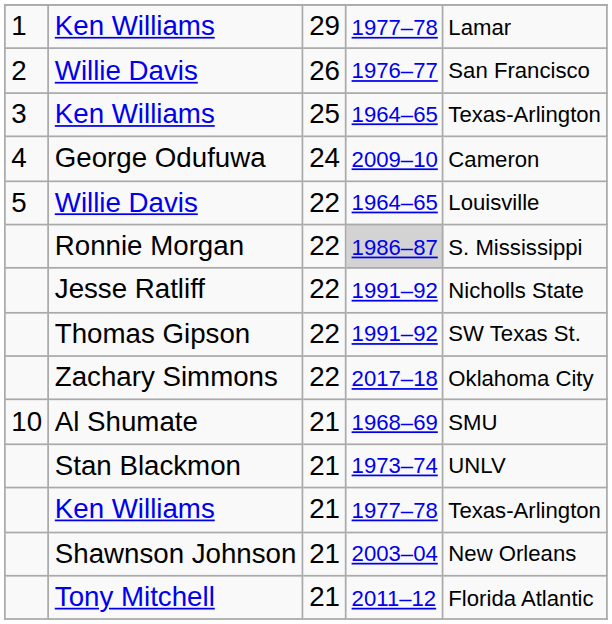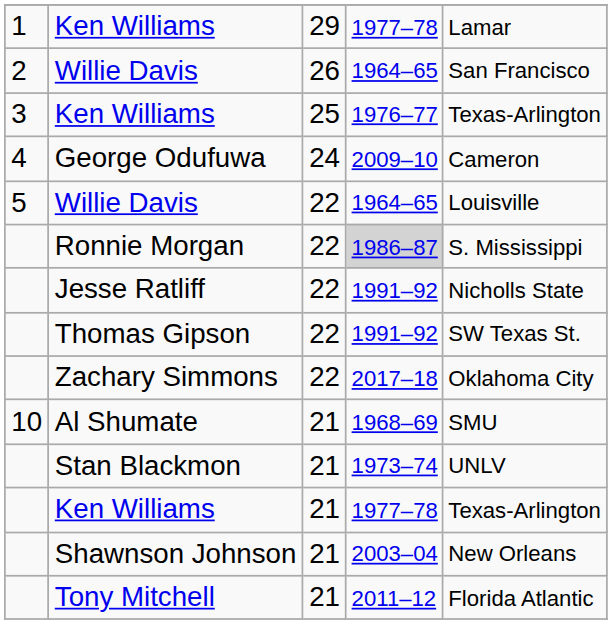 <table class="wikitable">
 <tr>
 </tr>
 <tr>
 <td>1</td>
 <td><a href='#'>Ken Williams</a></td>
 <td>29</td>
 <td style="font-size:80%;"><a href='#'>1977–78</a></td>
 <td style="font-size:80%;">Lamar</td>
 </tr>
 <tr>
 <td>2</td>
 <td><a href='#'>Willie Davis</a></td>
 <td>26</td>
-<td style="font-size:80%;"><a href='#'>1976–77</a></td>
+<td style="font-size:80%;"><a href='#'>1964–65</a></td>
 <td style="font-size:80%;">San Francisco</td>
 </tr>
 <tr>
 <td>3</td>
 <td><a href='#'>Ken Williams</a></td>
 <td>25</td>
-<td style="font-size:80%;"><a href='#'>1964–65</a></td>
+<td style="font-size:80%;"><a href='#'>1976–77</a></td>
 <td style="font-size:80%;">Texas-Arlington</td>
 </tr>
 <tr>
 <td>4</td>
 <td>George Odufuwa</td>
 <td>24</td>
 <td style="font-size:80%;"><a href='#'>2009–10</a></td>
 <td style="font-size:80%;">Cameron</td>
 </tr>
 <tr>
 <td>5</td>
 <td><a href='#'>Willie Davis</a></td>
 <td>22</td>
 <td style="font-size:80%;"><a href='#'>1964–65</a></td>
 <td style="font-size:80%;">Louisville</td>
 </tr>
 <tr>
 <td></td>
 <td>Ronnie Morgan</td>
 <td>22</td>
 <td style="background: lightgrey; font-size:80%;"><a href='#'>1986–87</a></td>
 <td style="font-size:80%;">S. Mississippi</td>
 </tr>
 <tr>
 <td></td>
 <td>Jesse Ratliff</td>
 <td>22</td>
 <td style="font-size:80%;"><a href='#'>1991–92</a></td>
 <td style="font-size:80%;">Nicholls State</td>
 </tr>
 <tr>
 <td></td>
 <td>Thomas Gipson</td>
 <td>22</td>
 <td style="font-size:80%;"><a href='#'>1991–92</a></td>
 <td style="font-size:80%;">SW Texas St.</td>
 </tr>
 <tr>
 <td></td>
 <td>Zachary Simmons</td>
 <td>22</td>
 <td style="font-size:80%;"><a href='#'>2017–18</a></td>
 <td style="font-size:80%;">Oklahoma City</td>
 </tr>
 <tr>
 <td>10</td>
 <td>Al Shumate</td>
 <td>21</td>
 <td style="font-size:80%;"><a href='#'>1968–69</a></td>
 <td style="font-size:80%;">SMU</td>
 </tr>
 <tr>
 <td></td>
 <td>Stan Blackmon</td>
 <td>21</td>
 <td style="font-size:80%;"><a href='#'>1973–74</a></td>
 <td style="font-size:80%;">UNLV</td>
 </tr>
 <tr>
 <td></td>
 <td><a href='#'>Ken Williams</a></td>
 <td>21</td>
 <td style="font-size:80%;"><a href='#'>1977–78</a></td>
 <td style="font-size:80%;">Texas-Arlington</td>
 </tr>
 <tr>
 <td></td>
 <td>Shawnson Johnson</td>
 <td>21</td>
 <td style="font-size:80%;"><a href='#'>2003–04</a></td>
 <td style="font-size:80%;">New Orleans</td>
 </tr>
 <tr>
 <td></td>
 <td><a href='#'>Tony Mitchell</a></td>
 <td>21</td>
 <td style="font-size:80%;"><a href='#'>2011–12</a></td>
 <td style="font-size:80%;">Florida Atlantic</td>
 </tr>
 </table>
